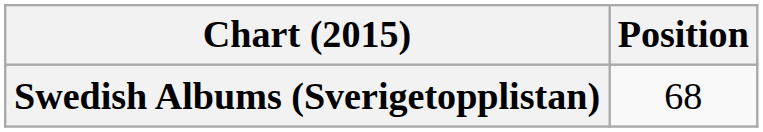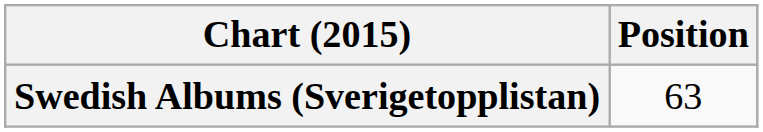 <table class="wikitable plainrowheaders" style="text-align:center">
 <tr>
 <th>Chart (2015)</th>
 <th>Position</th>
 </tr>
 <tr>
 <th scope="row">Swedish Albums (Sverigetopplistan)</th>
-<td>68</td>
+<td>63</td>
 </tr>
 </table>
